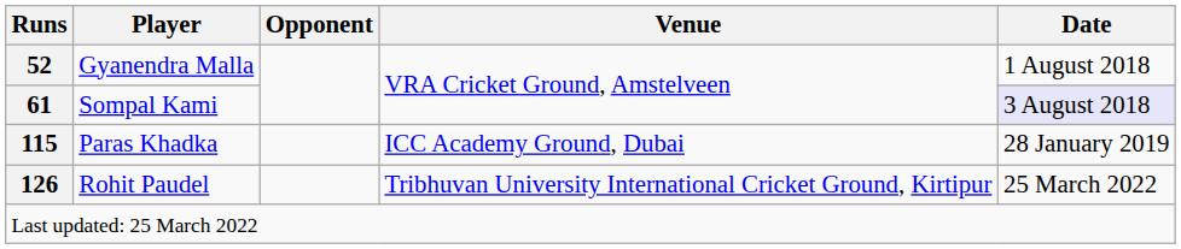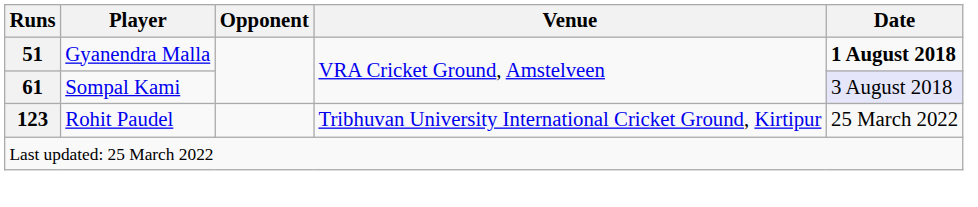 <table class="wikitable sortable">
 <tr>
 <th>Runs</th>
 <th>Player</th>
 <th>Opponent</th>
 <th>Venue</th>
 <th>Date</th>
 </tr>
 <tr>
-<th>52</th>
+<th>51</th>
 <td><a href='#'>Gyanendra Malla</a></td>
 <td rowspan="2"></td>
 <td rowspan="2"><a href='#'>VRA Cricket Ground</a>, <a href='#'>Amstelveen</a></td>
-<td>1 August 2018</td>
+<td><strong>1 August 2018</strong></td>
 </tr>
 <tr>
 <th>61</th>
 <td><a href='#'>Sompal Kami</a></td>
 <td style="background: lavender;">3 August 2018</td>
 </tr>
 <tr>
-<th>115</th>
-<td><a href='#'>Paras Khadka</a></td>
-<td></td>
-<td><a href='#'>ICC Academy Ground</a>, <a href='#'>Dubai</a></td>
-<td>28 January 2019</td>
-</tr>
-<tr>
-<th>126</th>
+<th>123</th>
 <td><a href='#'>Rohit Paudel</a></td>
 <td></td>
 <td><a href='#'>Tribhuvan University International Cricket Ground</a>, <a href='#'>Kirtipur</a></td>
 <td>25 March 2022</td>
 </tr>
 <tr>
 <td colspan="5"><small>Last updated: 25 March 2022</small></td>
 </tr>
 </table>
